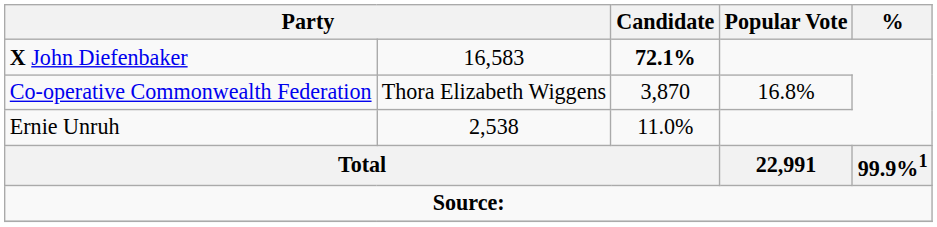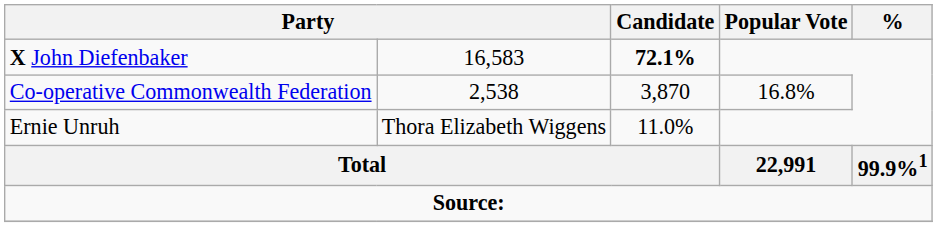 <table class="wikitable">
 <tr>
 <th colspan="2">Party</th>
 <th>Candidate</th>
 <th>Popular Vote</th>
 <th>%</th>
 </tr>
 <tr>
 <td> <strong>X</strong> <a href='#'>John Diefenbaker</a></td>
 <td align=center>16,583</td>
 <td align=center><strong>72.1%</strong></td>
 </tr>
 <tr>
 <td><a href='#'>Co-operative Commonwealth Federation</a></td>
-<td>Thora Elizabeth Wiggens</td>
+<td align=center>2,538</td>
 <td align=center>3,870</td>
 <td align=center>16.8%</td>
 </tr>
 <tr>
 <td>Ernie Unruh</td>
-<td align=center>2,538</td>
+<td>Thora Elizabeth Wiggens</td>
 <td align=center>11.0%</td>
 </tr>
 <tr>
 <th colspan=3 align=center>Total</th>
 <th align=center>22,991</th>
 <th align=center>99.9%<sup>1</sup></th>
 </tr>
 <tr>
 <td align="center" colspan=5><strong>Source:</strong> </td>
 </tr>
 <tr>
 </tr>
 </table>
